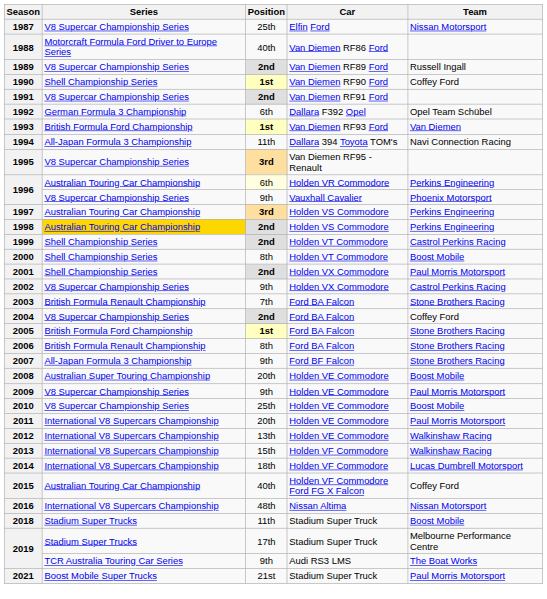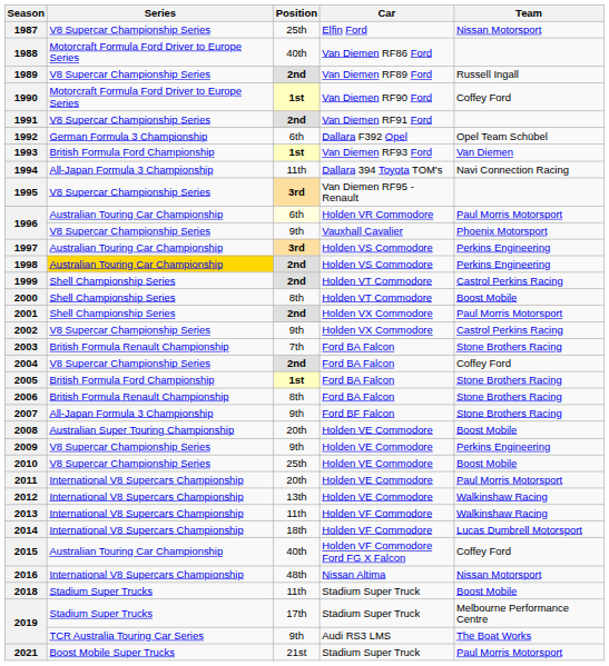 <table class="wikitable" style="font-size: 95%;">
 <tr>
 <th>Season</th>
 <th>Series</th>
 <th>Position</th>
 <th>Car</th>
 <th>Team</th>
 </tr>
 <tr>
 <th>1987</th>
 <td><a href='#'>V8 Supercar Championship Series</a></td>
 <td align="center">25th</td>
 <td><a href='#'>Elfin</a> <a href='#'>Ford</a></td>
 <td><a href='#'>Nissan Motorsport</a></td>
 </tr>
 <tr>
 <th>1988</th>
 <td><a href='#'>Motorcraft Formula Ford Driver to Europe Series</a></td>
 <td align="center">40th</td>
 <td><a href='#'>Van Diemen</a> RF86 <a href='#'>Ford</a></td>
 <td></td>
 </tr>
 <tr>
 <th>1989</th>
 <td><a href='#'>V8 Supercar Championship Series</a></td>
 <td align="center" style="background:#dfdfdf;"><strong>2nd</strong></td>
 <td><a href='#'>Van Diemen</a> RF89 <a href='#'>Ford</a></td>
 <td>Russell Ingall</td>
 </tr>
 <tr>
 <th>1990</th>
-<td><a href='#'>Shell Championship Series</a></td>
+<td><a href='#'>Motorcraft Formula Ford Driver to Europe Series</a></td>
 <td align="center" style="background:#ffffbf;"><strong>1st</strong></td>
 <td><a href='#'>Van Diemen</a> RF90 <a href='#'>Ford</a></td>
 <td>Coffey Ford</td>
 </tr>
 <tr>
 <th>1991</th>
 <td><a href='#'>V8 Supercar Championship Series</a></td>
 <td align="center" style="background:#dfdfdf;"><strong>2nd</strong></td>
 <td><a href='#'>Van Diemen</a> RF91 <a href='#'>Ford</a></td>
 <td></td>
 </tr>
 <tr>
 <th>1992</th>
 <td><a href='#'>German Formula 3 Championship</a></td>
 <td align="center">6th</td>
 <td><a href='#'>Dallara</a> F392 <a href='#'>Opel</a></td>
 <td>Opel Team Schübel</td>
 </tr>
 <tr>
 <th>1993</th>
 <td><a href='#'>British Formula Ford Championship</a></td>
 <td align="center" style="background:#ffffbf;"><strong>1st</strong></td>
 <td><a href='#'>Van Diemen</a> RF93 <a href='#'>Ford</a></td>
 <td><a href='#'>Van Diemen</a></td>
 </tr>
 <tr>
 <th>1994</th>
 <td><a href='#'>All-Japan Formula 3 Championship</a></td>
 <td align="center">11th</td>
 <td><a href='#'>Dallara</a> 394 <a href='#'>Toyota</a> TOM's</td>
 <td>Navi Connection Racing</td>
 </tr>
 <tr>
 <th>1995</th>
 <td><a href='#'>V8 Supercar Championship Series</a></td>
 <td align="center" style="background:#ffdf9f;"><strong>3rd</strong></td>
 <td>Van Diemen RF95 - Renault</td>
 <td></td>
 </tr>
 <tr>
 <th rowspan=2>1996</th>
 <td><a href='#'>Australian Touring Car Championship</a></td>
 <td align="center" style="background: lightyellow;">6th</td>
 <td><a href='#'>Holden VR Commodore</a></td>
-<td><a href='#'>Perkins Engineering</a></td>
+<td><a href='#'>Paul Morris Motorsport</a></td>
 </tr>
 <tr>
 <td><a href='#'>V8 Supercar Championship Series</a></td>
 <td align="center">9th</td>
 <td><a href='#'>Vauxhall Cavalier</a></td>
 <td><a href='#'>Phoenix Motorsport</a></td>
 </tr>
 <tr>
 <th>1997</th>
 <td><a href='#'>Australian Touring Car Championship</a></td>
 <td align="center" style="background:#ffdf9f;"><strong>3rd</strong></td>
 <td><a href='#'>Holden VS Commodore</a></td>
 <td><a href='#'>Perkins Engineering</a></td>
 </tr>
 <tr>
 <th>1998</th>
 <td style="background: gold;"><a href='#'>Australian Touring Car Championship</a></td>
 <td align="center" style="background:#dfdfdf;"><strong>2nd</strong></td>
 <td><a href='#'>Holden VS Commodore</a></td>
 <td><a href='#'>Perkins Engineering</a></td>
 </tr>
 <tr>
 <th>1999</th>
 <td><a href='#'>Shell Championship Series</a></td>
 <td align="center" style="background:#dfdfdf;"><strong>2nd</strong></td>
 <td><a href='#'>Holden VT Commodore</a></td>
 <td><a href='#'>Castrol Perkins Racing</a></td>
 </tr>
 <tr>
 <th>2000</th>
 <td><a href='#'>Shell Championship Series</a></td>
 <td align="center">8th</td>
 <td><a href='#'>Holden VT Commodore</a></td>
 <td><a href='#'>Boost Mobile</a></td>
 </tr>
 <tr>
 <th>2001</th>
 <td><a href='#'>Shell Championship Series</a></td>
 <td align="center" style="background:#dfdfdf;"><strong>2nd</strong></td>
 <td><a href='#'>Holden VX Commodore</a></td>
 <td><a href='#'>Paul Morris Motorsport</a></td>
 </tr>
 <tr>
 <th>2002</th>
 <td><a href='#'>V8 Supercar Championship Series</a></td>
 <td align="center">9th</td>
 <td><a href='#'>Holden VX Commodore</a></td>
 <td><a href='#'>Castrol Perkins Racing</a></td>
 </tr>
 <tr>
 <th>2003</th>
 <td><a href='#'>British Formula Renault Championship</a></td>
 <td align="center">7th</td>
 <td><a href='#'>Ford BA Falcon</a></td>
 <td><a href='#'>Stone Brothers Racing</a></td>
 </tr>
 <tr>
 <th>2004</th>
 <td><a href='#'>V8 Supercar Championship Series</a></td>
 <td align="center" style="background:#dfdfdf;"><strong>2nd</strong></td>
 <td><a href='#'>Ford BA Falcon</a></td>
 <td>Coffey Ford</td>
 </tr>
 <tr>
 <th>2005</th>
 <td><a href='#'>British Formula Ford Championship</a></td>
 <td align="center" style="background:#ffffbf;"><strong>1st</strong></td>
 <td><a href='#'>Ford BA Falcon</a></td>
 <td><a href='#'>Stone Brothers Racing</a></td>
 </tr>
 <tr>
 <th>2006</th>
 <td><a href='#'>British Formula Renault Championship</a></td>
 <td align="center">8th</td>
 <td><a href='#'>Ford BA Falcon</a></td>
 <td><a href='#'>Stone Brothers Racing</a></td>
 </tr>
 <tr>
 <th>2007</th>
 <td><a href='#'>All-Japan Formula 3 Championship</a></td>
 <td align="center">9th</td>
 <td><a href='#'>Ford BF Falcon</a></td>
 <td><a href='#'>Stone Brothers Racing</a></td>
 </tr>
 <tr>
 <th>2008</th>
 <td><a href='#'>Australian Super Touring Championship</a></td>
 <td align="center">20th</td>
 <td><a href='#'>Holden VE Commodore</a></td>
 <td><a href='#'>Boost Mobile</a></td>
 </tr>
 <tr>
 <th>2009</th>
 <td><a href='#'>V8 Supercar Championship Series</a></td>
 <td align="center">9th</td>
 <td><a href='#'>Holden VE Commodore</a></td>
-<td><a href='#'>Paul Morris Motorsport</a></td>
+<td><a href='#'>Perkins Engineering</a></td>
 </tr>
 <tr>
 <th>2010</th>
 <td><a href='#'>V8 Supercar Championship Series</a></td>
 <td align="center">25th</td>
 <td><a href='#'>Holden VE Commodore</a></td>
 <td><a href='#'>Boost Mobile</a></td>
 </tr>
 <tr>
 <th>2011</th>
 <td><a href='#'>International V8 Supercars Championship</a></td>
 <td align="center">20th</td>
 <td><a href='#'>Holden VE Commodore</a></td>
 <td><a href='#'>Paul Morris Motorsport</a></td>
 </tr>
 <tr>
 <th>2012</th>
 <td><a href='#'>International V8 Supercars Championship</a></td>
 <td align="center">13th</td>
 <td><a href='#'>Holden VE Commodore</a></td>
 <td><a href='#'>Walkinshaw Racing</a></td>
 </tr>
 <tr>
 <th>2013</th>
 <td><a href='#'>International V8 Supercars Championship</a></td>
-<td align="center">15th</td>
+<td align="center">11th</td>
 <td><a href='#'>Holden VF Commodore</a></td>
 <td><a href='#'>Walkinshaw Racing</a></td>
 </tr>
 <tr>
 <th>2014</th>
 <td><a href='#'>International V8 Supercars Championship</a></td>
 <td align="center">18th</td>
 <td><a href='#'>Holden VF Commodore</a></td>
 <td><a href='#'>Lucas Dumbrell Motorsport</a></td>
 </tr>
 <tr>
 <th>2015</th>
 <td><a href='#'>Australian Touring Car Championship</a></td>
 <td align="center">40th</td>
 <td><a href='#'>Holden VF Commodore</a><br><a href='#'>Ford FG X Falcon</a></td>
 <td>Coffey Ford</td>
 </tr>
 <tr>
 <th>2016</th>
 <td><a href='#'>International V8 Supercars Championship</a></td>
 <td align="center">48th</td>
 <td><a href='#'>Nissan Altima</a></td>
 <td><a href='#'>Nissan Motorsport</a></td>
 </tr>
 <tr>
 <th>2018</th>
 <td><a href='#'>Stadium Super Trucks</a></td>
 <td align="center">11th</td>
 <td>Stadium Super Truck</td>
 <td><a href='#'>Boost Mobile</a></td>
 </tr>
 <tr>
 <th rowspan=2>2019</th>
 <td><a href='#'>Stadium Super Trucks</a></td>
 <td align="center">17th</td>
 <td>Stadium Super Truck</td>
 <td>Melbourne Performance Centre</td>
 </tr>
 <tr>
 <td><a href='#'>TCR Australia Touring Car Series</a></td>
 <td align="center">9th</td>
 <td>Audi RS3 LMS</td>
 <td><a href='#'>The Boat Works</a></td>
 </tr>
 <tr>
 <th>2021</th>
 <td><a href='#'>Boost Mobile Super Trucks</a></td>
 <td align="center">21st</td>
 <td>Stadium Super Truck</td>
 <td><a href='#'>Paul Morris Motorsport</a></td>
 </tr>
 </table>
